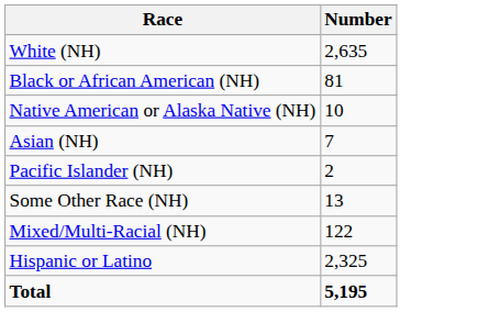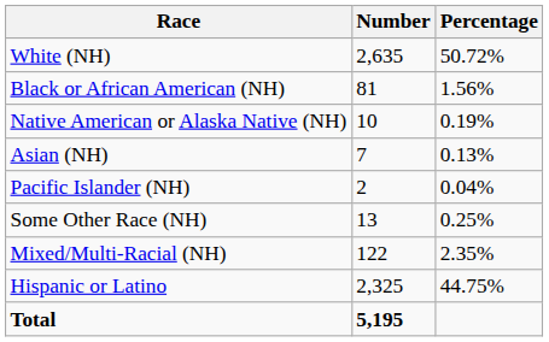 <table class="wikitable">
 <tr>
 <th>Race</th>
 <th>Number</th>
+<th>Percentage</th>
 </tr>
 <tr>
 <td><a href='#'>White</a> (NH)</td>
 <td>2,635</td>
+<td>50.72%</td>
 </tr>
 <tr>
 <td><a href='#'>Black or African American</a> (NH)</td>
 <td>81</td>
+<td>1.56%</td>
 </tr>
 <tr>
 <td><a href='#'>Native American</a> or <a href='#'>Alaska Native</a> (NH)</td>
 <td>10</td>
+<td>0.19%</td>
 </tr>
 <tr>
 <td><a href='#'>Asian</a> (NH)</td>
 <td>7</td>
+<td>0.13%</td>
 </tr>
 <tr>
 <td><a href='#'>Pacific Islander</a> (NH)</td>
 <td>2</td>
+<td>0.04%</td>
 </tr>
 <tr>
 <td>Some Other Race (NH)</td>
 <td>13</td>
+<td>0.25%</td>
 </tr>
 <tr>
 <td><a href='#'>Mixed/Multi-Racial</a> (NH)</td>
 <td>122</td>
+<td>2.35%</td>
 </tr>
 <tr>
 <td><a href='#'>Hispanic or Latino</a></td>
 <td>2,325</td>
+<td>44.75%</td>
 </tr>
 <tr>
 <td><strong>Total</strong></td>
 <td><strong>5,195</strong></td>
+<td></td>
 </tr>
 </table>
